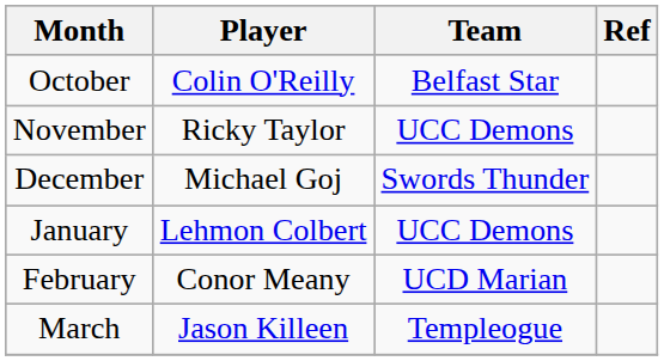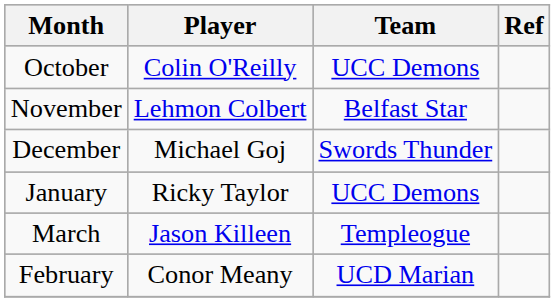 <table class="wikitable" style="text-align:center">
 <tr>
 <th>Month</th>
 <th>Player</th>
 <th>Team</th>
 <th>Ref</th>
 </tr>
 <tr>
 <td>October</td>
 <td><a href='#'>Colin O'Reilly</a></td>
-<td><a href='#'>Belfast Star</a></td>
+<td><a href='#'>UCC Demons</a></td>
 <td></td>
 </tr>
 <tr>
 <td>November</td>
-<td>Ricky Taylor</td>
-<td><a href='#'>UCC Demons</a></td>
+<td><a href='#'>Lehmon Colbert</a></td>
+<td><a href='#'>Belfast Star</a></td>
 <td></td>
 </tr>
 <tr>
 <td>December</td>
 <td>Michael Goj</td>
 <td><a href='#'>Swords Thunder</a></td>
 <td></td>
 </tr>
 <tr>
 <td>January</td>
-<td><a href='#'>Lehmon Colbert</a></td>
+<td>Ricky Taylor</td>
 <td><a href='#'>UCC Demons</a></td>
+<td></td>
+</tr>
+<tr>
+<td>March</td>
+<td><a href='#'>Jason Killeen</a></td>
+<td><a href='#'>Templeogue</a></td>
 <td></td>
 </tr>
 <tr>
 <td>February</td>
 <td>Conor Meany</td>
 <td><a href='#'>UCD Marian</a></td>
 <td></td>
 </tr>
 <tr>
-<td>March</td>
-<td><a href='#'>Jason Killeen</a></td>
-<td><a href='#'>Templeogue</a></td>
-<td></td>
-</tr>
-<tr>
 </tr>
 </table>
